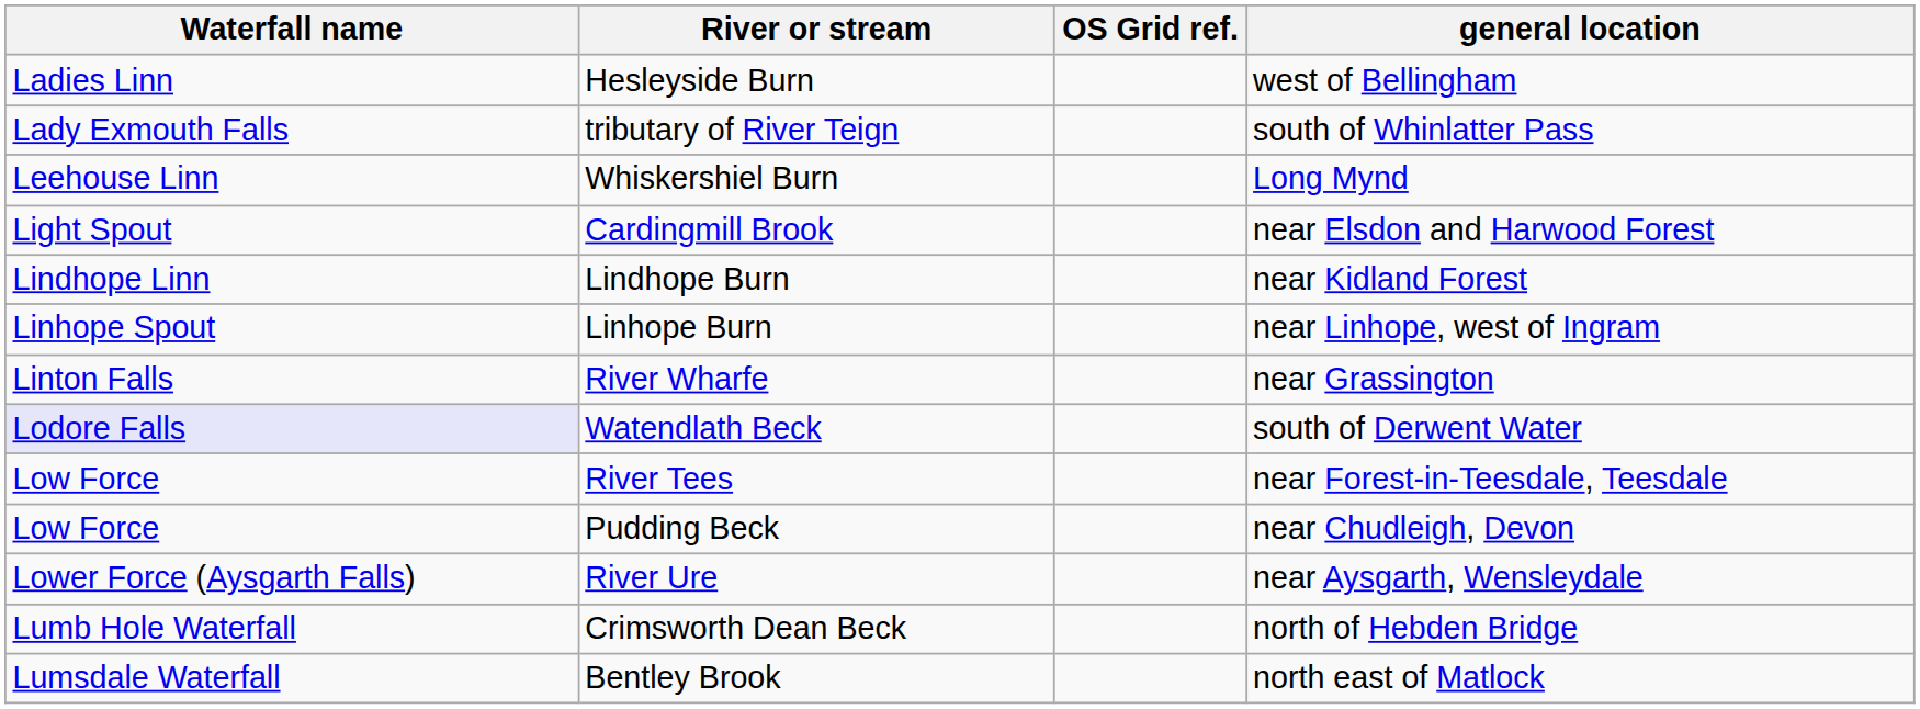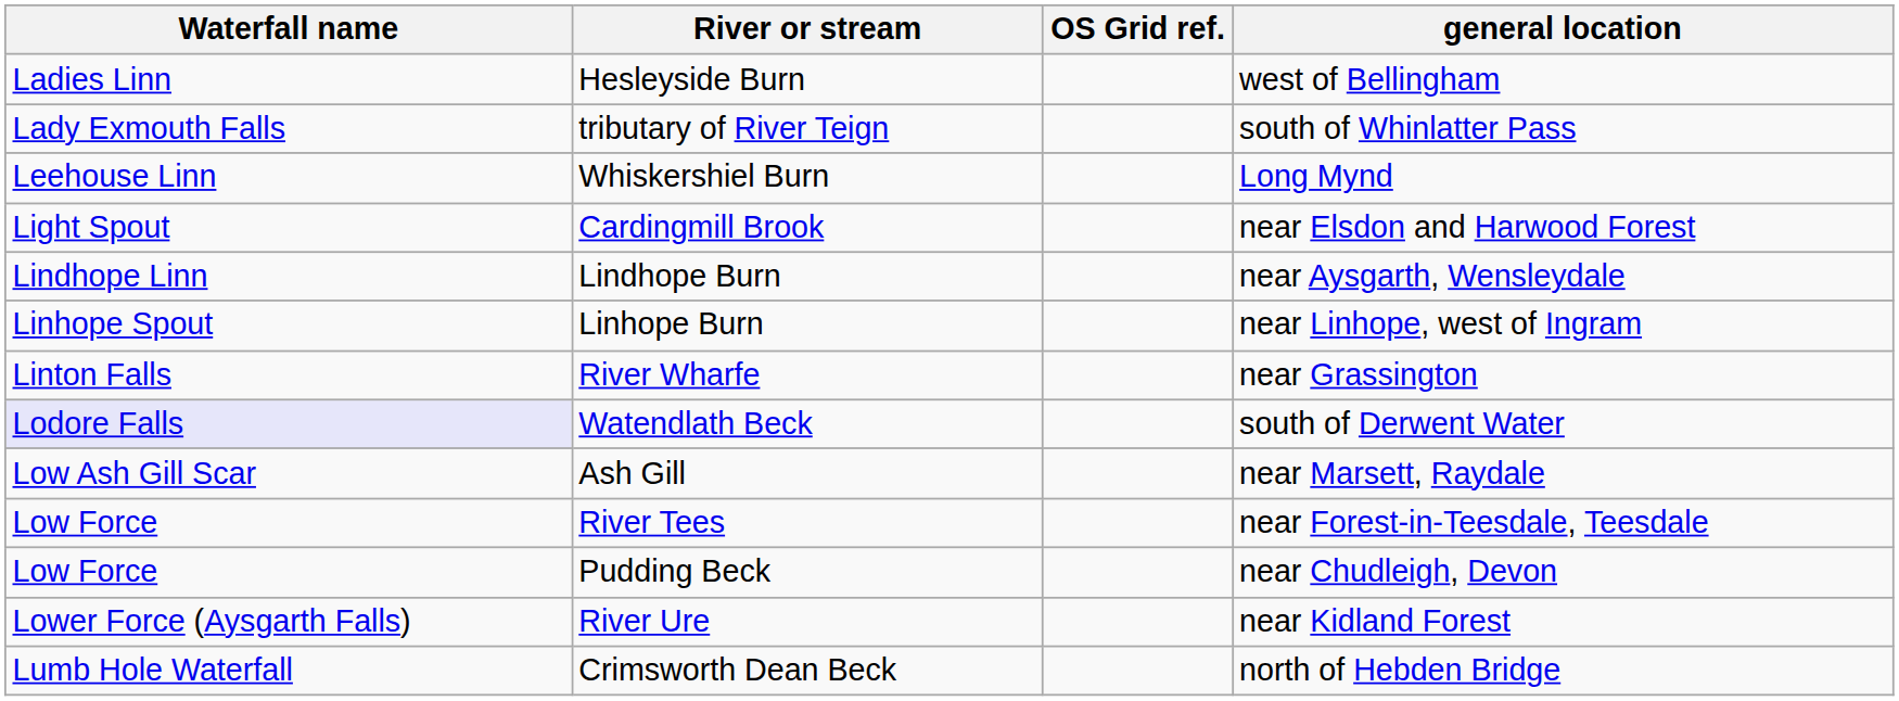 <table class="wikitable">
 <tr>
 <th width=30%>Waterfall name</th>
 <th width=25%>River or stream</th>
 <th width=10%>OS Grid ref.</th>
 <th width=35%>general location</th>
 </tr>
 <tr>
 <td><a href='#'>Ladies Linn</a></td>
 <td>Hesleyside Burn</td>
 <td></td>
 <td>west of <a href='#'>Bellingham</a></td>
 </tr>
 <tr>
 <td><a href='#'>Lady Exmouth Falls</a></td>
 <td>tributary of <a href='#'>River Teign</a></td>
 <td></td>
 <td>south of <a href='#'>Whinlatter Pass</a></td>
 </tr>
 <tr>
 <td><a href='#'>Leehouse Linn</a></td>
 <td>Whiskershiel Burn</td>
 <td></td>
 <td><a href='#'>Long Mynd</a></td>
 </tr>
 <tr>
 <td><a href='#'>Light Spout</a></td>
 <td><a href='#'>Cardingmill Brook</a></td>
 <td></td>
 <td>near <a href='#'>Elsdon</a> and <a href='#'>Harwood Forest</a></td>
 </tr>
 <tr>
 <td><a href='#'>Lindhope Linn</a></td>
 <td>Lindhope Burn</td>
 <td></td>
-<td>near <a href='#'>Kidland Forest</a></td>
+<td>near <a href='#'>Aysgarth</a>, <a href='#'>Wensleydale</a></td>
 </tr>
 <tr>
 <td><a href='#'>Linhope Spout</a></td>
 <td>Linhope Burn</td>
 <td></td>
 <td>near <a href='#'>Linhope</a>, west of <a href='#'>Ingram</a></td>
 </tr>
 <tr>
 <td><a href='#'>Linton Falls</a></td>
 <td><a href='#'>River Wharfe</a></td>
 <td></td>
 <td>near <a href='#'>Grassington</a></td>
 </tr>
 <tr>
 <td style="background: lavender;"><a href='#'>Lodore Falls</a></td>
 <td><a href='#'>Watendlath Beck</a></td>
 <td></td>
 <td>south of <a href='#'>Derwent Water</a></td>
 </tr>
 <tr>
+<td><a href='#'>Low Ash Gill Scar</a></td>
+<td>Ash Gill</td>
+<td></td>
+<td>near <a href='#'>Marsett</a>, <a href='#'>Raydale</a></td>
+</tr>
+<tr>
 <td><a href='#'>Low Force</a></td>
 <td><a href='#'>River Tees</a></td>
 <td></td>
 <td>near <a href='#'>Forest-in-Teesdale</a>, <a href='#'>Teesdale</a></td>
 </tr>
 <tr>
 <td><a href='#'>Low Force</a></td>
 <td>Pudding Beck</td>
 <td></td>
 <td>near <a href='#'>Chudleigh</a>, <a href='#'>Devon</a></td>
 </tr>
 <tr>
 <td><a href='#'>Lower Force</a> (<a href='#'>Aysgarth Falls</a>)</td>
 <td><a href='#'>River Ure</a></td>
 <td></td>
-<td>near <a href='#'>Aysgarth</a>, <a href='#'>Wensleydale</a></td>
+<td>near <a href='#'>Kidland Forest</a></td>
 </tr>
 <tr>
 <td><a href='#'>Lumb Hole Waterfall</a></td>
 <td>Crimsworth Dean Beck</td>
 <td></td>
 <td>north of <a href='#'>Hebden Bridge</a></td>
 </tr>
-<tr>
-<td><a href='#'>Lumsdale Waterfall</a></td>
-<td>Bentley Brook</td>
-<td></td>
-<td>north east of <a href='#'>Matlock</a></td>
-</tr>
 </table>
